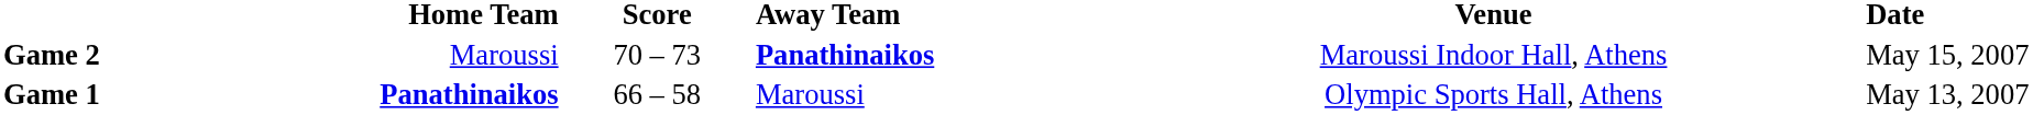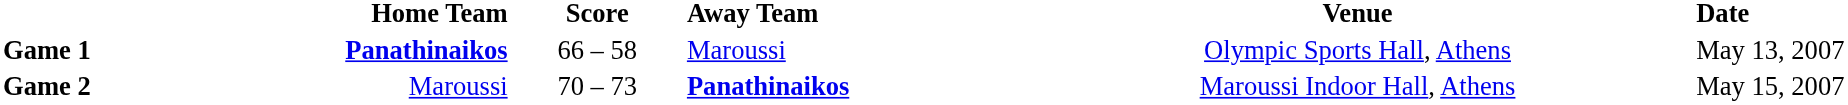 <table style="text-align:center" cellpadding=1 border=0>
 <tr>
 <th width=100></th>
 <th width=200 align=right>Home Team</th>
 <th width=100>Score</th>
 <th width=200 align=left>Away Team</th>
 <th width=400>Venue</th>
 <th width=200 align=left>Date</th>
 </tr>
 <tr>
+<td align=left><strong>Game 1</strong></td>
+<td align=right><strong><a href='#'>Panathinaikos</a></strong></td>
+<td>66 – 58</td>
+<td align=left><a href='#'>Maroussi</a></td>
+<td><a href='#'>Olympic Sports Hall</a>, <a href='#'>Athens</a></td>
+<td align=left>May 13, 2007</td>
+</tr>
+<tr>
 <td align=left><strong>Game 2</strong></td>
 <td align=right><a href='#'>Maroussi</a></td>
 <td>70 – 73</td>
 <td align=left><strong><a href='#'>Panathinaikos</a></strong></td>
 <td><a href='#'>Maroussi Indoor Hall</a>, <a href='#'>Athens</a></td>
 <td align=left>May 15, 2007</td>
 </tr>
-<tr>
-<td align=left><strong>Game 1</strong></td>
-<td align=right><strong><a href='#'>Panathinaikos</a></strong></td>
-<td>66 – 58</td>
-<td align=left><a href='#'>Maroussi</a></td>
-<td><a href='#'>Olympic Sports Hall</a>, <a href='#'>Athens</a></td>
-<td align=left>May 13, 2007</td>
-</tr>
 </table>
